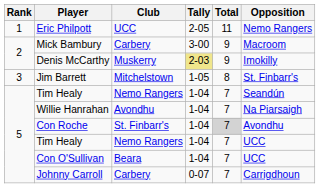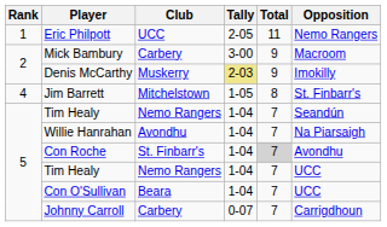 <table class="wikitable">
 <tr>
 <th>Rank</th>
 <th>Player</th>
 <th>Club</th>
 <th>Tally</th>
 <th>Total</th>
 <th>Opposition</th>
 </tr>
 <tr>
 <td rowspan="1" style="text-align:center;">1</td>
 <td><a href='#'>Eric Philpott</a></td>
 <td><a href='#'>UCC</a></td>
 <td align=center>2-05</td>
 <td align=center>11</td>
 <td><a href='#'>Nemo Rangers</a></td>
 </tr>
 <tr>
 <td rowspan="2" style="text-align:center;">2</td>
 <td>Mick Bambury</td>
 <td><a href='#'>Carbery</a></td>
 <td align=center>3-00</td>
 <td align=center>9</td>
 <td><a href='#'>Macroom</a></td>
 </tr>
 <tr>
 <td>Denis McCarthy</td>
 <td><a href='#'>Muskerry</a></td>
 <td align=center style="background: khaki;">2-03</td>
 <td align=center>9</td>
 <td><a href='#'>Imokilly</a></td>
 </tr>
 <tr>
-<td rowspan="1" style="text-align:center;">3</td>
+<td rowspan="1" style="text-align:center;">4</td>
 <td>Jim Barrett</td>
 <td><a href='#'>Mitchelstown</a></td>
 <td align=center>1-05</td>
 <td align=center>8</td>
 <td><a href='#'>St. Finbarr's</a></td>
 </tr>
 <tr>
 <td rowspan="6" style="text-align:center;">5</td>
 <td>Tim Healy</td>
 <td><a href='#'>Nemo Rangers</a></td>
 <td align=center>1-04</td>
 <td align=center>7</td>
 <td><a href='#'>Seandún</a></td>
 </tr>
 <tr>
 <td>Willie Hanrahan</td>
 <td><a href='#'>Avondhu</a></td>
 <td align=center>1-04</td>
 <td align=center>7</td>
 <td><a href='#'>Na Piarsaigh</a></td>
 </tr>
 <tr>
 <td><a href='#'>Con Roche</a></td>
 <td><a href='#'>St. Finbarr's</a></td>
 <td align=center>1-04</td>
 <td align=center style="background: lightgrey;">7</td>
 <td><a href='#'>Avondhu</a></td>
 </tr>
 <tr>
 <td>Tim Healy</td>
 <td><a href='#'>Nemo Rangers</a></td>
 <td align=center>1-04</td>
 <td align=center>7</td>
 <td><a href='#'>UCC</a></td>
 </tr>
 <tr>
 <td><a href='#'>Con O'Sullivan</a></td>
 <td><a href='#'>Beara</a></td>
 <td align=center>1-04</td>
 <td align=center>7</td>
 <td><a href='#'>UCC</a></td>
 </tr>
 <tr>
 <td><a href='#'>Johnny Carroll</a></td>
 <td><a href='#'>Carbery</a></td>
 <td align=center>0-07</td>
 <td align=center>7</td>
 <td><a href='#'>Carrigdhoun</a></td>
 </tr>
 </table>
